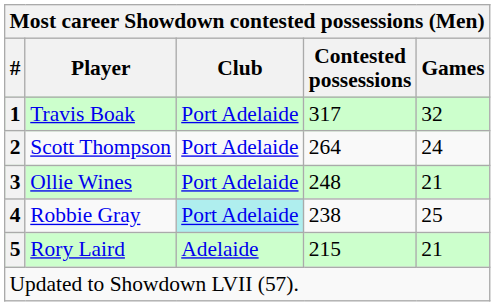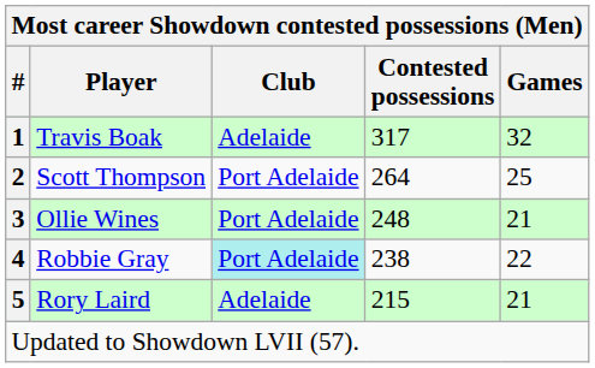 <table class="wikitable">
 <tr>
 <th colspan="5">Most career Showdown contested possessions (Men)</th>
 </tr>
 <tr>
 <th>#</th>
 <th>Player</th>
 <th>Club</th>
 <th>Contested<br>possessions</th>
 <th>Games</th>
 </tr>
 <tr style="background:#cfc;">
 <th>1</th>
 <td><a href='#'>Travis Boak</a></td>
-<td><a href='#'>Port Adelaide</a></td>
+<td><a href='#'>Adelaide</a></td>
 <td>317</td>
 <td>32</td>
 </tr>
 <tr>
 <th>2</th>
 <td><a href='#'>Scott Thompson</a></td>
 <td><a href='#'>Port Adelaide</a></td>
 <td>264</td>
-<td>24</td>
+<td>25</td>
 </tr>
 <tr style="background:#cfc;">
 <th>3</th>
 <td><a href='#'>Ollie Wines</a></td>
 <td><a href='#'>Port Adelaide</a></td>
 <td>248</td>
 <td>21</td>
 </tr>
 <tr>
 <th>4</th>
 <td><a href='#'>Robbie Gray</a></td>
 <td style="background: paleturquoise;"><a href='#'>Port Adelaide</a></td>
 <td>238</td>
-<td>25</td>
+<td>22</td>
 </tr>
 <tr style="background:#cfc;">
 <th>5</th>
 <td><a href='#'>Rory Laird</a></td>
 <td><a href='#'>Adelaide</a></td>
 <td>215</td>
 <td>21</td>
 </tr>
 <tr>
 <td colspan="5">Updated to Showdown LVII (57).</td>
 </tr>
 </table>
